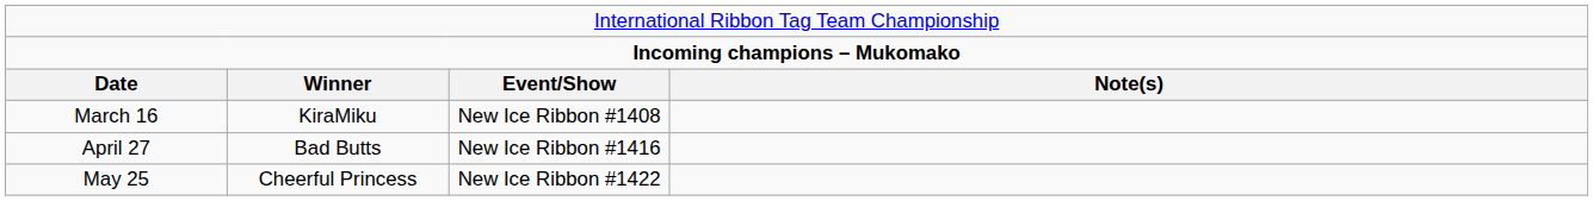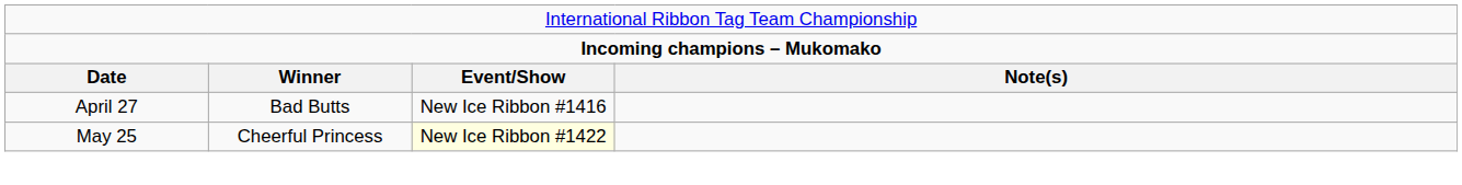 <table class="wikitable" style="text-align:center; width:100%;">
 <tr>
 <td colspan="4" style="text-align: center;"><a href='#'>International Ribbon Tag Team Championship</a></td>
 </tr>
 <tr>
 <td colspan="4" style="text-align: center;"><strong>Incoming champions – Mukomako </strong></td>
 </tr>
 <tr>
 <th width=14%>Date</th>
 <th width=14%>Winner</th>
 <th width=14%>Event/Show</th>
 <th width=58%>Note(s)</th>
 </tr>
 <tr>
-<td>March 16</td>
-<td>KiraMiku<br></td>
-<td>New Ice Ribbon #1408</td>
-<td></td>
-</tr>
-<tr>
 <td>April 27</td>
 <td>Bad Butts<br></td>
 <td>New Ice Ribbon #1416</td>
 <td></td>
 </tr>
 <tr>
 <td>May 25</td>
 <td>Cheerful Princess<br></td>
-<td>New Ice Ribbon #1422</td>
+<td style="background: lightyellow;">New Ice Ribbon #1422</td>
 <td></td>
 </tr>
 </table>
